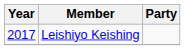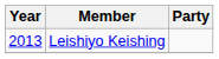 <table class="wikitable sortable">
 <tr>
 <th>Year</th>
 <th>Member</th>
 <th colspan="2">Party</th>
 </tr>
 <tr>
-<td><a href='#'>2017</a></td>
+<td><a href='#'>2013</a></td>
 <td><a href='#'>Leishiyo Keishing</a></td>
 <td></td>
 </tr>
 <tr>
 </tr>
 </table>
